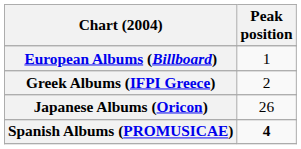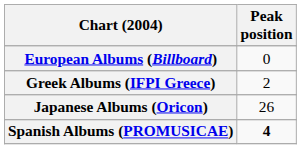 <table class="wikitable sortable plainrowheaders" style="text-align:center">
 <tr>
 <th scope="col">Chart (2004)</th>
 <th scope="col">Peak<br>position</th>
 </tr>
 <tr>
 </tr>
 <tr>
 </tr>
 <tr>
 </tr>
 <tr>
 </tr>
 <tr>
 </tr>
 <tr>
 </tr>
 <tr>
 </tr>
 <tr>
 <th scope="row"><a href='#'>European Albums</a> (<em><a href='#'>Billboard</a></em>)</th>
-<td>1</td>
+<td>0</td>
 </tr>
 <tr>
 </tr>
 <tr>
 </tr>
 <tr>
 </tr>
 <tr>
 <th scope="row">Greek Albums (<a href='#'>IFPI Greece</a>)</th>
 <td>2</td>
 </tr>
 <tr>
 </tr>
 <tr>
 </tr>
 <tr>
 </tr>
 <tr>
 <th scope="row">Japanese Albums (<a href='#'>Oricon</a>)</th>
 <td>26</td>
 </tr>
 <tr>
 </tr>
 <tr>
 </tr>
 <tr>
 </tr>
 <tr>
 </tr>
 <tr>
 </tr>
 <tr>
 <th scope="row">Spanish Albums (<a href='#'>PROMUSICAE</a>)</th>
 <td><strong>4</strong></td>
 </tr>
 <tr>
 </tr>
 <tr>
 </tr>
 <tr>
 </tr>
 <tr>
 </tr>
 </table>
